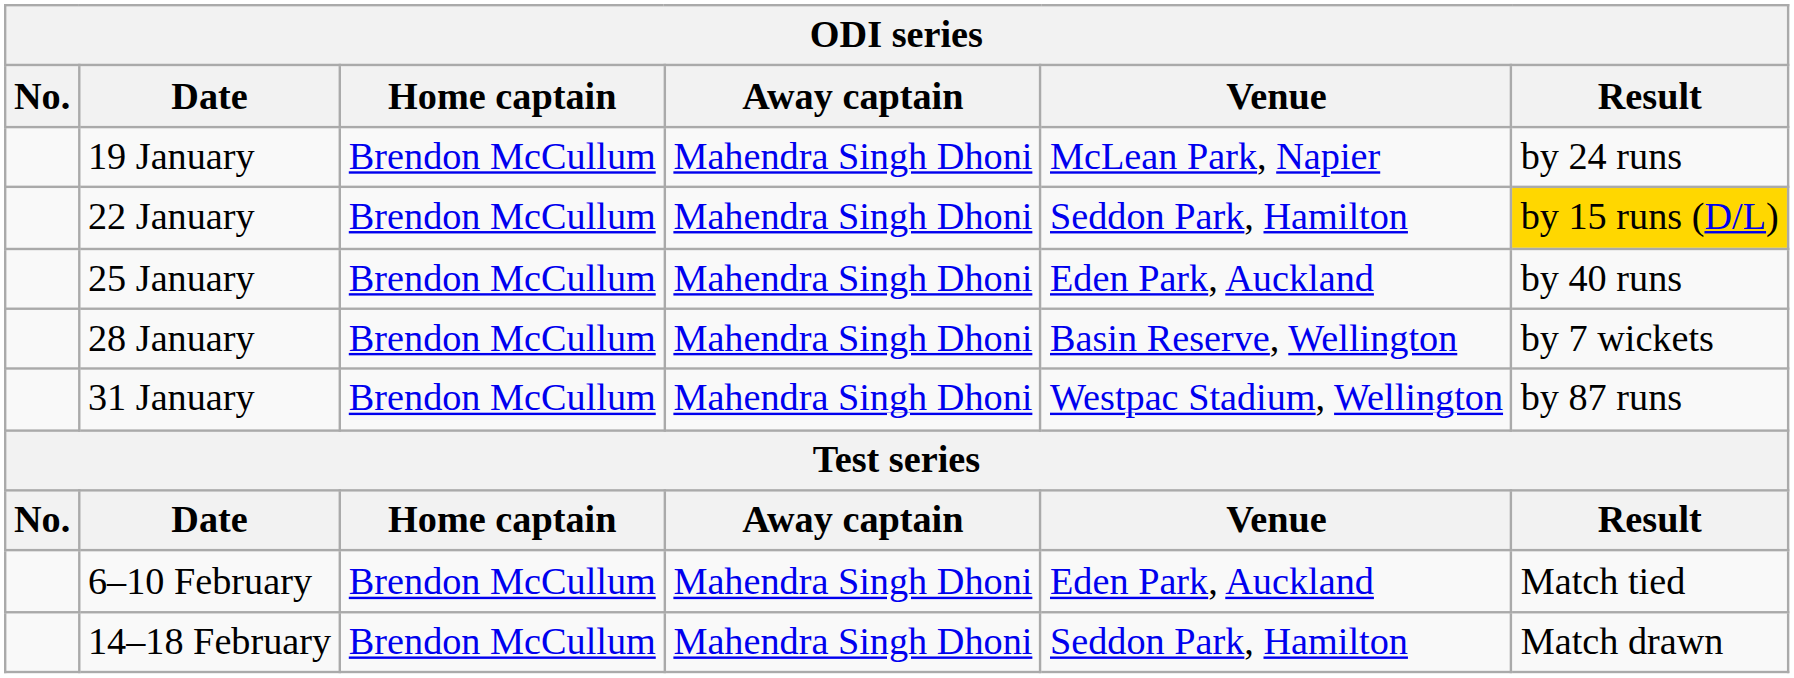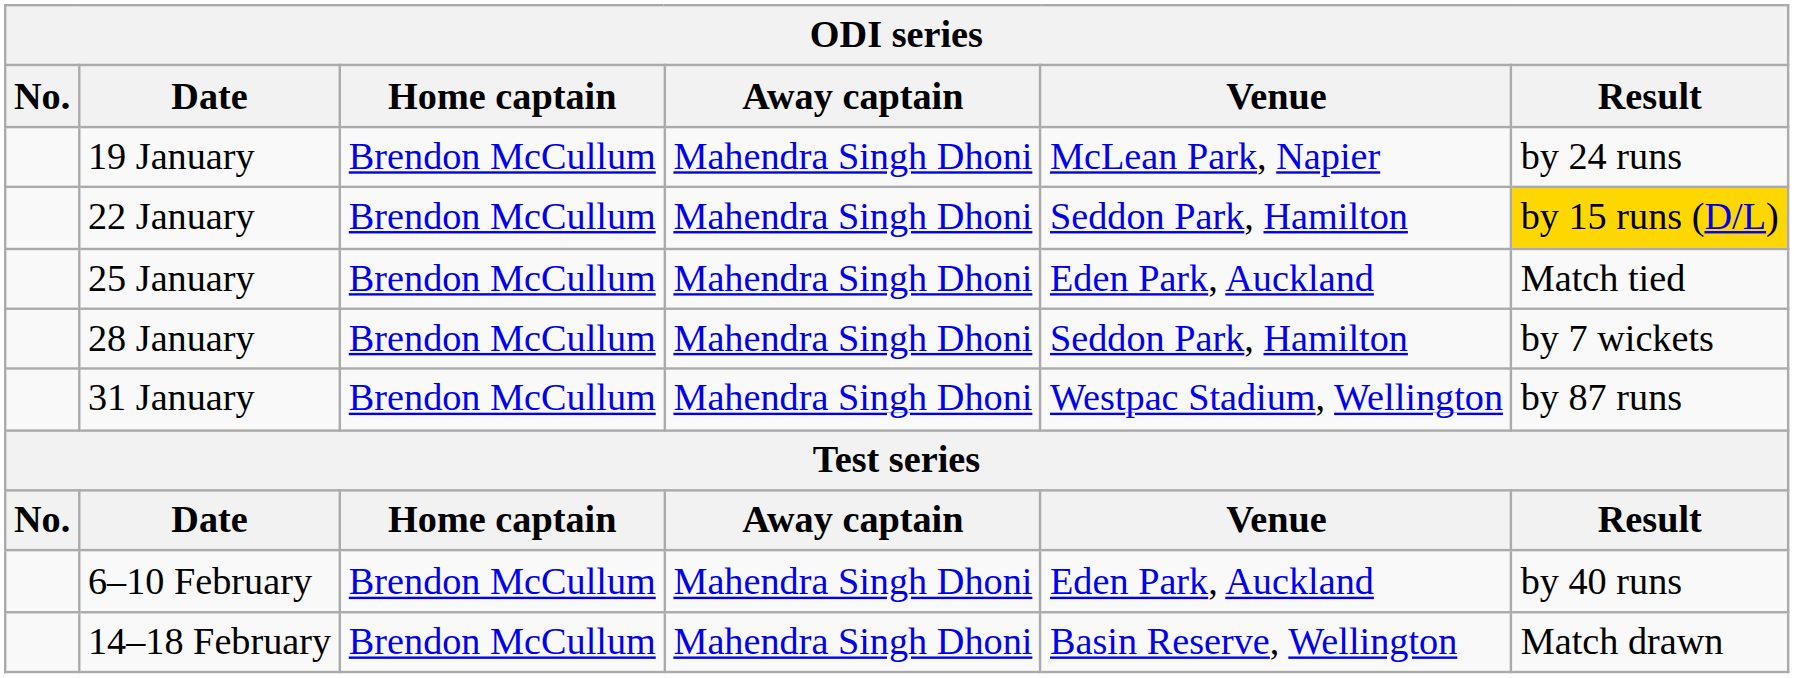 <table class="wikitable">
 <tr>
 <th colspan="9">ODI series</th>
 </tr>
 <tr>
 <th>No.</th>
 <th>Date</th>
 <th>Home captain</th>
 <th>Away captain</th>
 <th>Venue</th>
 <th>Result</th>
 </tr>
 <tr>
 <td></td>
 <td>19 January</td>
 <td><a href='#'>Brendon McCullum</a></td>
 <td><a href='#'>Mahendra Singh Dhoni</a></td>
 <td><a href='#'>McLean Park</a>, <a href='#'>Napier</a></td>
 <td> by 24 runs</td>
 </tr>
 <tr>
 <td></td>
 <td>22 January</td>
 <td><a href='#'>Brendon McCullum</a></td>
 <td><a href='#'>Mahendra Singh Dhoni</a></td>
 <td><a href='#'>Seddon Park</a>, <a href='#'>Hamilton</a></td>
 <td style="background: gold;"> by 15 runs (<a href='#'>D/L</a>)</td>
 </tr>
 <tr>
 <td></td>
 <td>25 January</td>
 <td><a href='#'>Brendon McCullum</a></td>
 <td><a href='#'>Mahendra Singh Dhoni</a></td>
 <td><a href='#'>Eden Park</a>, <a href='#'>Auckland</a></td>
-<td> by 40 runs</td>
+<td>Match tied</td>
 </tr>
 <tr>
 <td></td>
 <td>28 January</td>
 <td><a href='#'>Brendon McCullum</a></td>
 <td><a href='#'>Mahendra Singh Dhoni</a></td>
-<td><a href='#'>Basin Reserve</a>, <a href='#'>Wellington</a></td>
+<td><a href='#'>Seddon Park</a>, <a href='#'>Hamilton</a></td>
 <td> by 7 wickets</td>
 </tr>
 <tr>
 <td></td>
 <td>31 January</td>
 <td><a href='#'>Brendon McCullum</a></td>
 <td><a href='#'>Mahendra Singh Dhoni</a></td>
 <td><a href='#'>Westpac Stadium</a>, <a href='#'>Wellington</a></td>
 <td> by 87 runs</td>
 </tr>
 <tr>
 <th colspan="9">Test series</th>
 </tr>
 <tr>
 <th>No.</th>
 <th>Date</th>
 <th>Home captain</th>
 <th>Away captain</th>
 <th>Venue</th>
 <th>Result</th>
 </tr>
 <tr>
 <td></td>
 <td>6–10 February</td>
 <td><a href='#'>Brendon McCullum</a></td>
 <td><a href='#'>Mahendra Singh Dhoni</a></td>
 <td><a href='#'>Eden Park</a>, <a href='#'>Auckland</a></td>
-<td>Match tied</td>
+<td> by 40 runs</td>
 </tr>
 <tr>
 <td></td>
 <td>14–18 February</td>
 <td><a href='#'>Brendon McCullum</a></td>
 <td><a href='#'>Mahendra Singh Dhoni</a></td>
-<td><a href='#'>Seddon Park</a>, <a href='#'>Hamilton</a></td>
+<td><a href='#'>Basin Reserve</a>, <a href='#'>Wellington</a></td>
 <td>Match drawn</td>
 </tr>
 </table>
